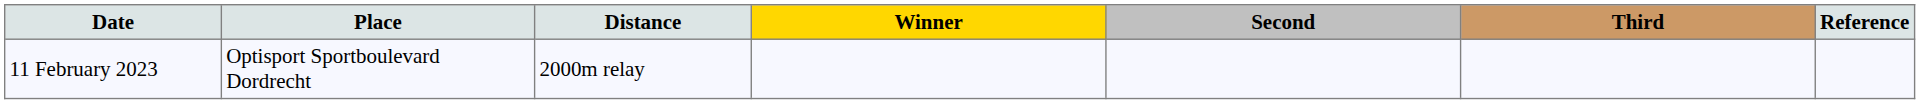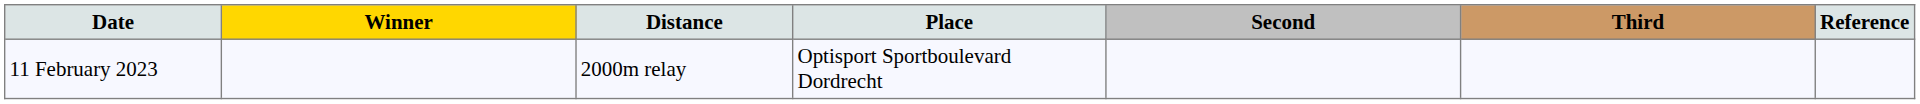 <table bgcolor="#f7f8ff" cellpadding="3" cellspacing="0" border="1" style="font-size: 95%; border: gray solid 1px; border-collapse: collapse;">
 <tr bgcolor="#cccccc" (1>
 <td width="150" align="center" bgcolor="#dce5e5"><strong>Date</strong></td>
+<td align="center" bgcolor="gold" width="250"><strong>Winner</strong></td>
+<td width="150" align="center" bgcolor="#dce5e5"><strong>Distance</strong></td>
 <td width="220" align="center" bgcolor="#dce5e5"><strong>Place</strong></td>
-<td width="150" align="center" bgcolor="#dce5e5"><strong>Distance</strong></td>
-<td align="center" bgcolor="gold" width="250"><strong>Winner</strong></td>
 <td align="center" bgcolor="silver" width="250"><strong>Second</strong></td>
 <td width="250" align="center" bgcolor="#cc9966"><strong>Third</strong></td>
 <td width="30" align="center" bgcolor="#dce5e5"><strong>Reference</strong></td>
 </tr>
 <tr align="left">
 <td>11 February 2023</td>
+<td></td>
+<td>2000m relay</td>
 <td>Optisport Sportboulevard Dordrecht</td>
-<td>2000m relay</td>
-<td></td>
 <td></td>
 <td></td>
 <td> </td>
 </tr>
 </table>
